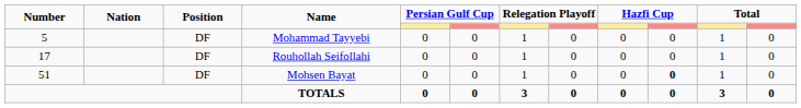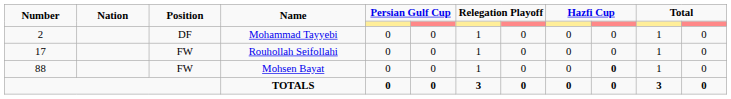 <table class="wikitable" style="font-size: 100%; text-align: center;">
 <tr>
 <td rowspan="2" width="10%" align="center"><strong>Number</strong></td>
 <td rowspan="2" width="10%" align="center"><strong>Nation</strong></td>
 <td rowspan="2" width="10%" align="center"><strong>Position</strong></td>
 <td rowspan="2" width="20%" align="center"><strong>Name</strong></td>
 <td colspan="2" align="center"><strong><a href='#'>Persian Gulf Cup</a></strong></td>
 <td colspan="2" align="center"><strong>Relegation Playoff</strong></td>
 <td colspan="2" align="center"><strong><a href='#'>Hazfi Cup</a></strong></td>
 <td colspan="2" align="center"><strong>Total</strong></td>
 </tr>
 <tr>
 <th width=60 style="background: #FFEE99"></th>
 <th width=60 style="background: #FF8888"></th>
 <th width=60 style="background: #FFEE99"></th>
 <th width=60 style="background: #FF8888"></th>
 <th width=60 style="background: #FFEE99"></th>
 <th width=60 style="background: #FF8888"></th>
 <th width=60 style="background: #FFEE99"></th>
 <th width=60 style="background: #FF8888"></th>
 </tr>
 <tr>
-<td>5</td>
+<td>2</td>
 <td></td>
 <td>DF</td>
 <td><a href='#'>Mohammad Tayyebi</a></td>
 <td>0</td>
 <td>0</td>
 <td>1</td>
 <td>0</td>
 <td>0</td>
 <td>0</td>
 <td>1</td>
 <td>0</td>
 </tr>
 <tr>
 <td>17</td>
 <td></td>
-<td>DF</td>
+<td>FW</td>
 <td><a href='#'>Rouhollah Seifollahi</a></td>
 <td>0</td>
 <td>0</td>
 <td>1</td>
 <td>0</td>
 <td>0</td>
 <td>0</td>
 <td>1</td>
 <td>0</td>
 </tr>
 <tr>
-<td>51</td>
+<td>88</td>
 <td></td>
-<td>DF</td>
+<td>FW</td>
 <td><a href='#'>Mohsen Bayat</a></td>
 <td>0</td>
 <td>0</td>
 <td>1</td>
 <td>0</td>
 <td>0</td>
 <td><strong>0</strong></td>
 <td>1</td>
 <td>0</td>
 </tr>
 <tr>
 <td colspan="3"></td>
 <td><strong>TOTALS</strong></td>
 <td><strong>0</strong></td>
 <td><strong>0</strong></td>
 <td><strong>3</strong></td>
 <td><strong>0</strong></td>
 <td><strong>0</strong></td>
 <td><strong>0</strong></td>
 <td><strong>3</strong></td>
 <td><strong>0</strong></td>
 </tr>
 </table>
